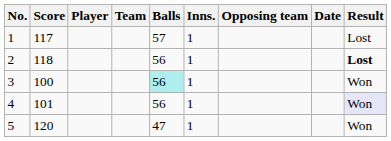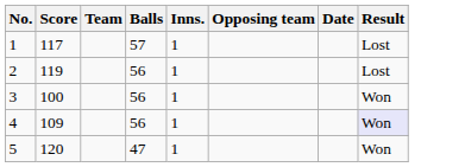 <table class="wikitable sortable" style="font-size:95%">
 <tr>
 <th>No.</th>
 <th>Score</th>
-<th>Player</th>
 <th>Team</th>
 <th>Balls</th>
 <th>Inns.</th>
 <th>Opposing team</th>
 <th>Date</th>
 <th>Result</th>
 </tr>
 <tr>
 <td>1</td>
 <td> 117</td>
 <td></td>
-<td></td>
 <td>57</td>
 <td>1</td>
 <td></td>
 <td></td>
 <td>Lost</td>
 </tr>
 <tr>
 <td>2</td>
-<td> 118</td>
-<td></td>
+<td> 119</td>
 <td></td>
 <td>56</td>
 <td>1</td>
 <td></td>
 <td></td>
-<td><strong>Lost</strong></td>
+<td>Lost</td>
 </tr>
 <tr>
 <td>3</td>
 <td> 100</td>
 <td></td>
-<td></td>
-<td style="background: paleturquoise;">56</td>
+<td>56</td>
 <td>1</td>
 <td></td>
 <td></td>
 <td>Won</td>
 </tr>
 <tr>
 <td>4</td>
-<td> 101</td>
-<td></td>
+<td> 109</td>
 <td></td>
 <td>56</td>
 <td>1</td>
 <td></td>
 <td></td>
 <td style="background: lavender;">Won</td>
 </tr>
 <tr>
 <td>5</td>
 <td> 120</td>
 <td></td>
-<td></td>
 <td>47</td>
 <td>1</td>
 <td></td>
 <td></td>
 <td>Won</td>
 </tr>
 </table>
